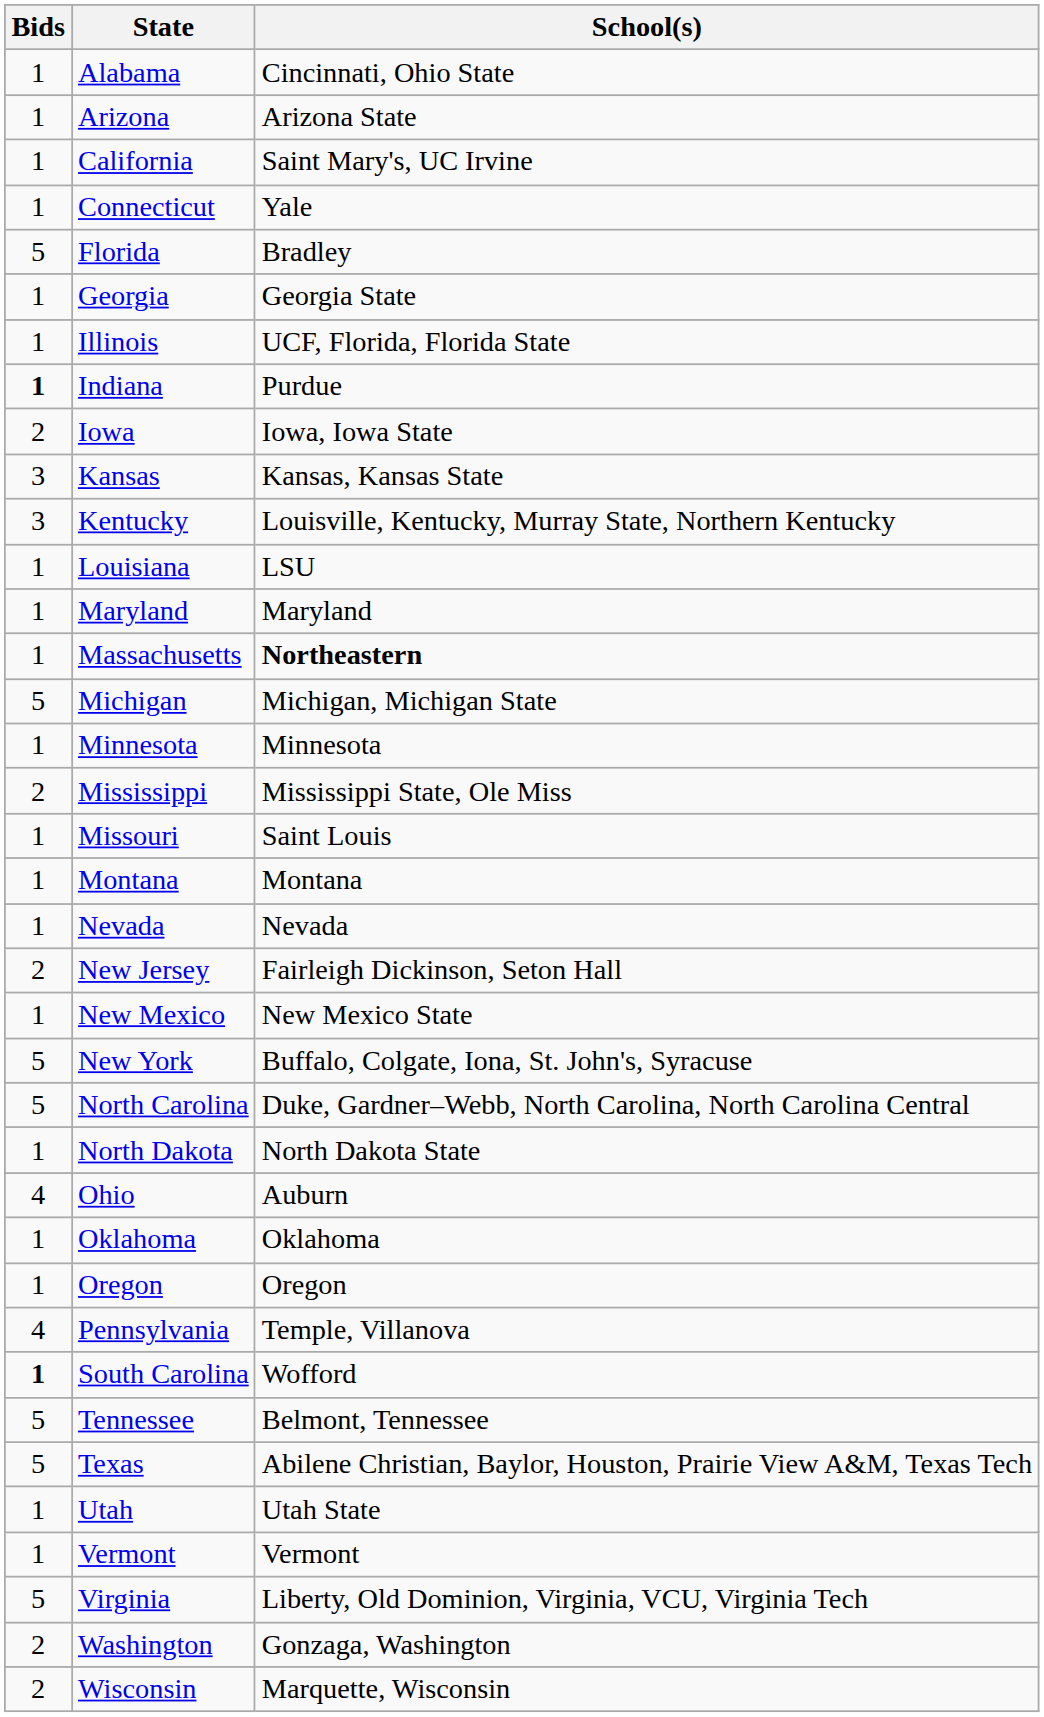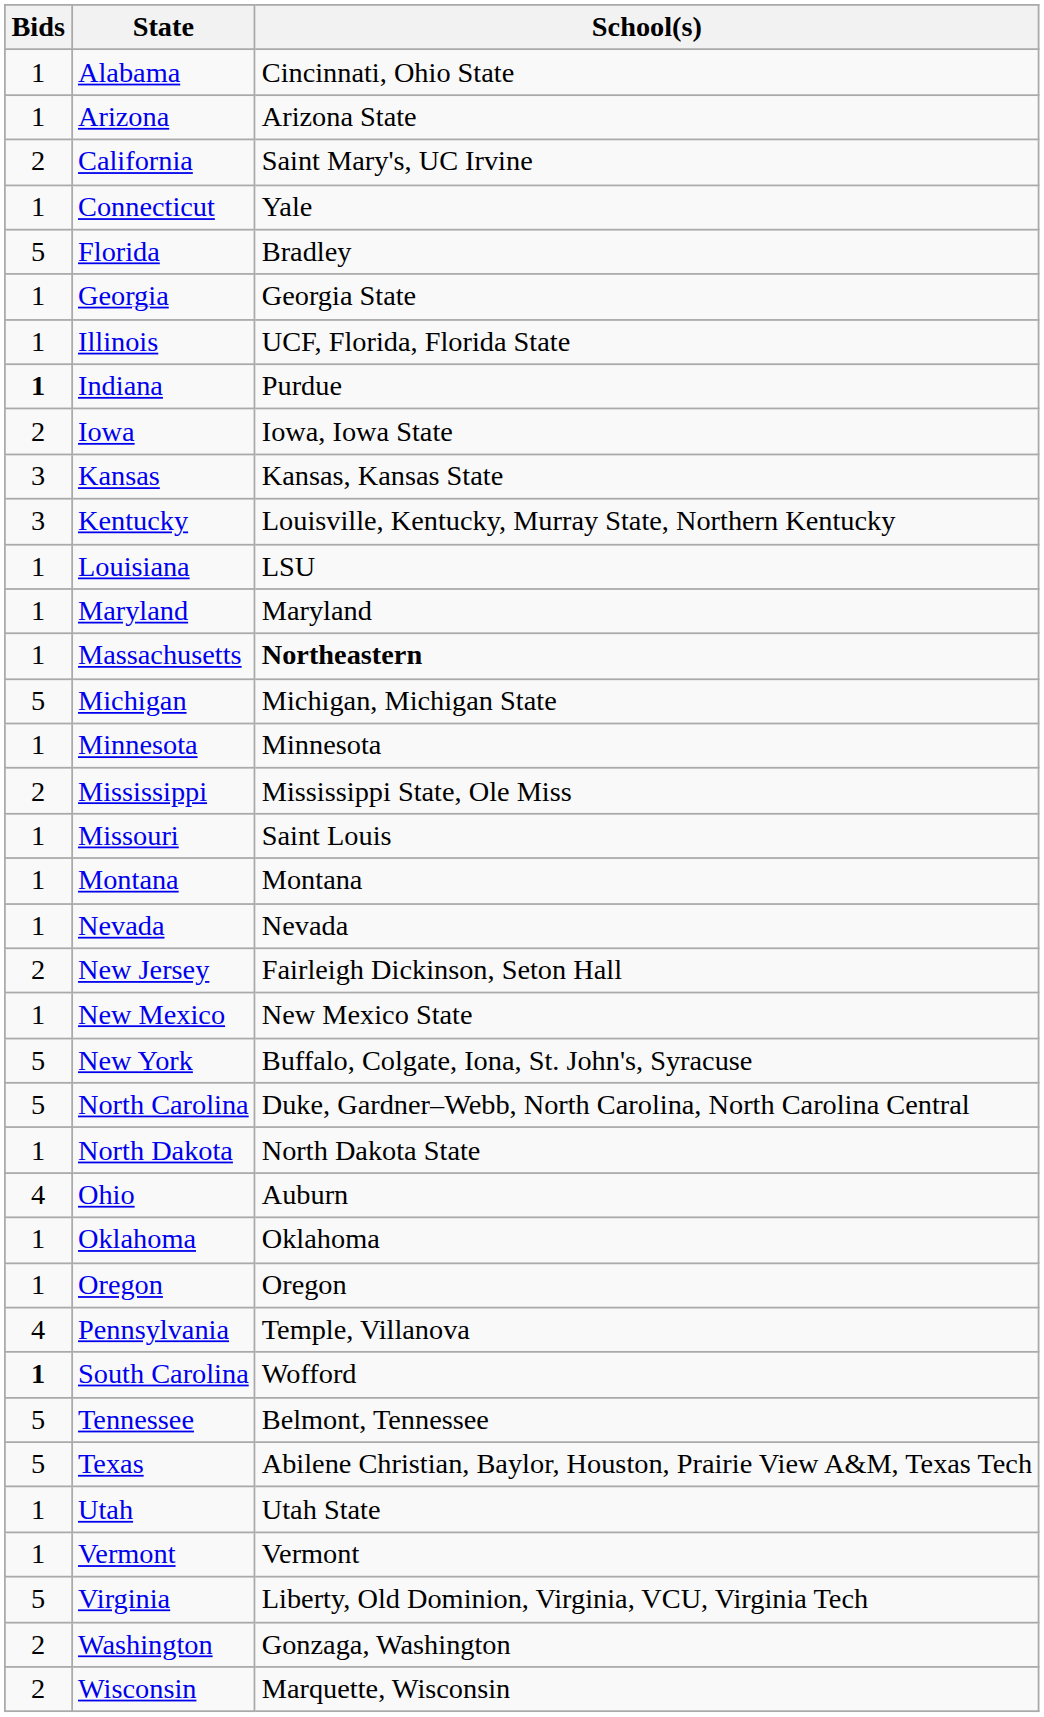 <table class="wikitable sortable">
 <tr>
 <th>Bids</th>
 <th>State</th>
 <th>School(s)</th>
 </tr>
 <tr>
 <td align="center">1</td>
 <td><a href='#'>Alabama</a></td>
 <td>Cincinnati, Ohio State</td>
 </tr>
 <tr>
 <td align="center">1</td>
 <td><a href='#'>Arizona</a></td>
 <td>Arizona State</td>
 </tr>
 <tr>
-<td align="center">1</td>
+<td align="center">2</td>
 <td><a href='#'>California</a></td>
 <td>Saint Mary's, UC Irvine</td>
 </tr>
 <tr>
 <td align="center">1</td>
 <td><a href='#'>Connecticut</a></td>
 <td>Yale</td>
 </tr>
 <tr>
 <td align="center">5</td>
 <td><a href='#'>Florida</a></td>
 <td>Bradley</td>
 </tr>
 <tr>
 <td align="center">1</td>
 <td><a href='#'>Georgia</a></td>
 <td>Georgia State</td>
 </tr>
 <tr>
 <td align="center">1</td>
 <td><a href='#'>Illinois</a></td>
 <td>UCF, Florida, Florida State</td>
 </tr>
 <tr>
 <td align="center"><strong>1</strong></td>
 <td><a href='#'>Indiana</a></td>
 <td>Purdue</td>
 </tr>
 <tr>
 <td align="center">2</td>
 <td><a href='#'>Iowa</a></td>
 <td>Iowa, Iowa State</td>
 </tr>
 <tr>
 <td align="center">3</td>
 <td><a href='#'>Kansas</a></td>
 <td>Kansas, Kansas State</td>
 </tr>
 <tr>
 <td align="center">3</td>
 <td><a href='#'>Kentucky</a></td>
 <td>Louisville, Kentucky, Murray State, Northern Kentucky</td>
 </tr>
 <tr>
 <td align="center">1</td>
 <td><a href='#'>Louisiana</a></td>
 <td>LSU</td>
 </tr>
 <tr>
 <td align="center">1</td>
 <td><a href='#'>Maryland</a></td>
 <td>Maryland</td>
 </tr>
 <tr>
 <td align="center">1</td>
 <td><a href='#'>Massachusetts</a></td>
 <td><strong>Northeastern</strong></td>
 </tr>
 <tr>
 <td align="center">5</td>
 <td><a href='#'>Michigan</a></td>
 <td>Michigan, Michigan State</td>
 </tr>
 <tr>
 <td align="center">1</td>
 <td><a href='#'>Minnesota</a></td>
 <td>Minnesota</td>
 </tr>
 <tr>
 <td align="center">2</td>
 <td><a href='#'>Mississippi</a></td>
 <td>Mississippi State, Ole Miss</td>
 </tr>
 <tr>
 <td align="center">1</td>
 <td><a href='#'>Missouri</a></td>
 <td>Saint Louis</td>
 </tr>
 <tr>
 <td align="center">1</td>
 <td><a href='#'>Montana</a></td>
 <td>Montana</td>
 </tr>
 <tr>
 <td align="center">1</td>
 <td><a href='#'>Nevada</a></td>
 <td>Nevada</td>
 </tr>
 <tr>
 <td align="center">2</td>
 <td><a href='#'>New Jersey</a></td>
 <td>Fairleigh Dickinson, Seton Hall</td>
 </tr>
 <tr>
 <td align="center">1</td>
 <td><a href='#'>New Mexico</a></td>
 <td>New Mexico State</td>
 </tr>
 <tr>
 <td align="center">5</td>
 <td><a href='#'>New York</a></td>
 <td>Buffalo, Colgate, Iona, St. John's, Syracuse</td>
 </tr>
 <tr>
 <td align="center">5</td>
 <td><a href='#'>North Carolina</a></td>
 <td>Duke, Gardner–Webb, North Carolina, North Carolina Central</td>
 </tr>
 <tr>
 <td align="center">1</td>
 <td><a href='#'>North Dakota</a></td>
 <td>North Dakota State</td>
 </tr>
 <tr>
 <td align="center">4</td>
 <td><a href='#'>Ohio</a></td>
 <td>Auburn</td>
 </tr>
 <tr>
 <td align="center">1</td>
 <td><a href='#'>Oklahoma</a></td>
 <td>Oklahoma</td>
 </tr>
 <tr>
 <td align="center">1</td>
 <td><a href='#'>Oregon</a></td>
 <td>Oregon</td>
 </tr>
 <tr>
 <td align="center">4</td>
 <td><a href='#'>Pennsylvania</a></td>
 <td>Temple, Villanova</td>
 </tr>
 <tr>
 <td align="center"><strong>1</strong></td>
 <td><a href='#'>South Carolina</a></td>
 <td>Wofford</td>
 </tr>
 <tr>
 <td align="center">5</td>
 <td><a href='#'>Tennessee</a></td>
 <td>Belmont, Tennessee</td>
 </tr>
 <tr>
 <td align="center">5</td>
 <td><a href='#'>Texas</a></td>
 <td>Abilene Christian, Baylor, Houston, Prairie View A&M, Texas Tech</td>
 </tr>
 <tr>
 <td align="center">1</td>
 <td><a href='#'>Utah</a></td>
 <td>Utah State</td>
 </tr>
 <tr>
 <td align="center">1</td>
 <td><a href='#'>Vermont</a></td>
 <td>Vermont</td>
 </tr>
 <tr>
 <td align="center">5</td>
 <td><a href='#'>Virginia</a></td>
 <td>Liberty, Old Dominion, Virginia, VCU, Virginia Tech</td>
 </tr>
 <tr>
 <td align="center">2</td>
 <td><a href='#'>Washington</a></td>
 <td>Gonzaga, Washington</td>
 </tr>
 <tr>
 <td align="center">2</td>
 <td><a href='#'>Wisconsin</a></td>
 <td>Marquette, Wisconsin</td>
 </tr>
 </table>
